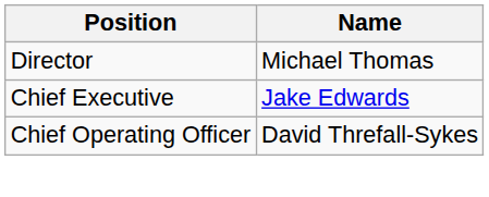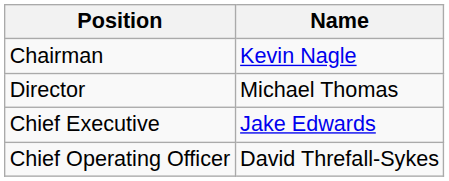 <table class="wikitable">
 <tr>
 <th>Position</th>
 <th>Name</th>
+</tr>
+<tr>
+<td>Chairman</td>
+<td><a href='#'>Kevin Nagle</a></td>
 </tr>
 <tr>
 <td>Director</td>
 <td>Michael Thomas</td>
 </tr>
 <tr>
 <td>Chief Executive</td>
 <td><a href='#'>Jake Edwards</a></td>
 </tr>
 <tr>
 <td>Chief Operating Officer</td>
 <td>David Threfall-Sykes</td>
 </tr>
 </table>
